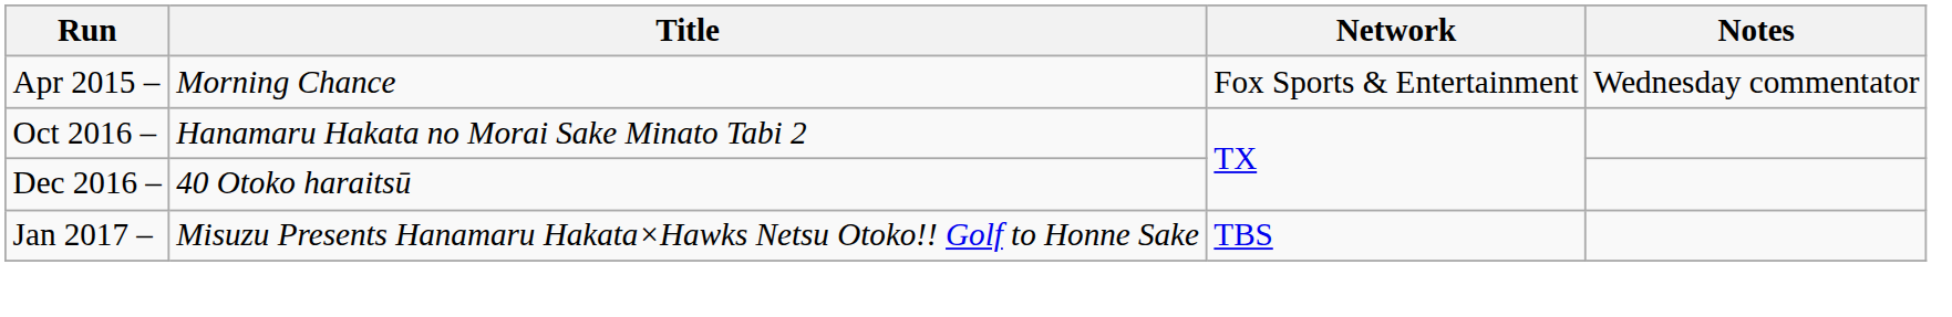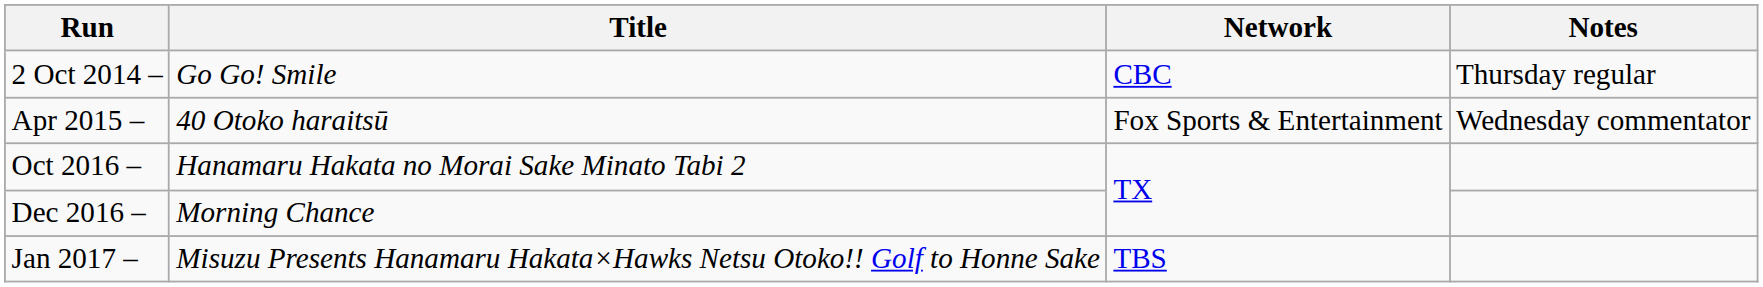 <table class="wikitable">
 <tr>
 <th>Run</th>
 <th>Title</th>
 <th>Network</th>
 <th>Notes</th>
 </tr>
 <tr>
+<td>2 Oct 2014 –</td>
+<td><em>Go Go! Smile</em></td>
+<td><a href='#'>CBC</a></td>
+<td>Thursday regular</td>
+</tr>
+<tr>
 <td>Apr 2015 –</td>
-<td><em>Morning Chance</em></td>
+<td><em>40 Otoko haraitsū</em></td>
 <td>Fox Sports & Entertainment</td>
 <td>Wednesday commentator</td>
 </tr>
 <tr>
 <td>Oct 2016 –</td>
 <td><em>Hanamaru Hakata no Morai Sake Minato Tabi 2</em></td>
 <td rowspan="2"><a href='#'>TX</a></td>
 <td></td>
 </tr>
 <tr>
 <td>Dec 2016 –</td>
-<td><em>40 Otoko haraitsū</em></td>
+<td><em>Morning Chance</em></td>
 <td></td>
 </tr>
 <tr>
 <td>Jan 2017 –</td>
 <td><em>Misuzu Presents Hanamaru Hakata×Hawks Netsu Otoko!! <a href='#'>Golf</a> to Honne Sake</em></td>
 <td><a href='#'>TBS</a></td>
 <td></td>
 </tr>
 </table>
